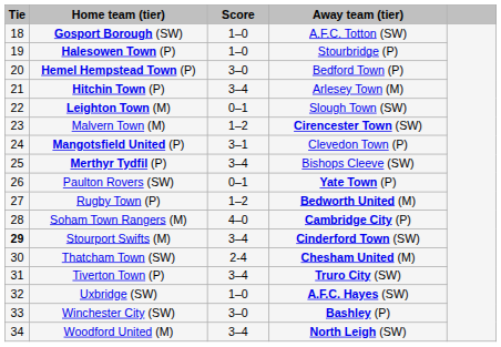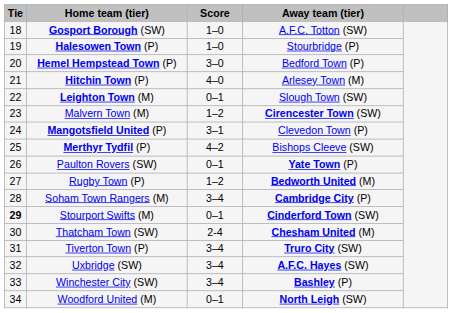 <table class="wikitable" style="width: 600px; background:WhiteSmoke; text-align:center; font-size:90%">
 <tr>
 <td scope="col" style="width:  5.00%; background:silver;"><strong>Tie</strong></td>
 <td scope="col" style="width: 36.25%; background:silver;"><strong>Home team (tier)</strong></td>
 <td scope="col" style="width: 12.50%; background:silver;"><strong>Score</strong></td>
 <td scope="col" style="width: 36.25%; background:silver;"><strong>Away team (tier)</strong></td>
 <td scope="col" style="width: 10.00%; background:silver;"><strong></strong></td>
 </tr>
 <tr>
 <td>18</td>
 <td><strong><a href='#'>Gosport Borough</a></strong> (SW)</td>
 <td>1–0</td>
 <td><a href='#'>A.F.C. Totton</a> (SW)</td>
 </tr>
 <tr>
 <td>19</td>
 <td><strong><a href='#'>Halesowen Town</a></strong> (P)</td>
 <td>1–0</td>
 <td><a href='#'>Stourbridge</a> (P)</td>
 </tr>
 <tr>
 <td>20</td>
 <td><strong><a href='#'>Hemel Hempstead Town</a></strong> (P)</td>
 <td>3–0</td>
 <td><a href='#'>Bedford Town</a> (P)</td>
 </tr>
 <tr>
 <td>21</td>
 <td><strong><a href='#'>Hitchin Town</a></strong> (P)</td>
-<td>3–4</td>
+<td>4–0</td>
 <td><a href='#'>Arlesey Town</a> (M)</td>
 </tr>
 <tr>
 <td>22</td>
 <td><strong><a href='#'>Leighton Town</a></strong> (M)</td>
 <td>0–1</td>
 <td><a href='#'>Slough Town</a> (SW)</td>
 </tr>
 <tr>
 <td>23</td>
 <td><a href='#'>Malvern Town</a> (M)</td>
 <td>1–2</td>
 <td><strong><a href='#'>Cirencester Town</a></strong> (SW)</td>
 </tr>
 <tr>
 <td>24</td>
 <td><strong><a href='#'>Mangotsfield United</a></strong> (P)</td>
 <td>3–1</td>
 <td><a href='#'>Clevedon Town</a> (P)</td>
 </tr>
 <tr>
 <td>25</td>
 <td><strong><a href='#'>Merthyr Tydfil</a></strong> (P)</td>
-<td>3–4</td>
+<td>4–2</td>
 <td><a href='#'>Bishops Cleeve</a> (SW)</td>
 </tr>
 <tr>
 <td>26</td>
 <td><a href='#'>Paulton Rovers</a> (SW)</td>
 <td>0–1</td>
 <td><strong><a href='#'>Yate Town</a></strong> (P)</td>
 </tr>
 <tr>
 <td>27</td>
 <td><a href='#'>Rugby Town</a> (P)</td>
 <td>1–2</td>
 <td><strong><a href='#'>Bedworth United</a></strong> (M)</td>
 </tr>
 <tr>
 <td>28</td>
 <td><a href='#'>Soham Town Rangers</a> (M)</td>
-<td>4–0</td>
+<td>3–4</td>
 <td><strong><a href='#'>Cambridge City</a></strong> (P)</td>
 </tr>
 <tr>
 <td><strong>29</strong></td>
 <td><a href='#'>Stourport Swifts</a> (M)</td>
-<td>3–4</td>
+<td>0–1</td>
 <td><strong><a href='#'>Cinderford Town</a></strong> (SW)</td>
 </tr>
 <tr>
 <td>30</td>
 <td><a href='#'>Thatcham Town</a> (SW)</td>
 <td>2-4</td>
 <td><strong><a href='#'>Chesham United</a></strong> (M)</td>
 </tr>
 <tr>
 <td>31</td>
 <td><a href='#'>Tiverton Town</a> (P)</td>
 <td>3–4</td>
 <td><strong><a href='#'>Truro City</a></strong> (SW)</td>
 </tr>
 <tr>
 <td>32</td>
 <td><a href='#'>Uxbridge</a> (SW)</td>
-<td>1–0</td>
+<td>3–4</td>
 <td><strong><a href='#'>A.F.C. Hayes</a></strong> (SW)</td>
 </tr>
 <tr>
 <td>33</td>
 <td><a href='#'>Winchester City</a> (SW)</td>
-<td>3–0</td>
+<td>3–4</td>
 <td><strong><a href='#'>Bashley</a></strong> (P)</td>
 </tr>
 <tr>
 <td>34</td>
 <td><a href='#'>Woodford United</a> (M)</td>
-<td>3–4</td>
+<td>0–1</td>
 <td><strong><a href='#'>North Leigh</a></strong> (SW)</td>
 </tr>
 </table>
